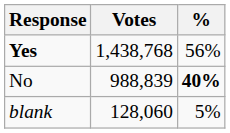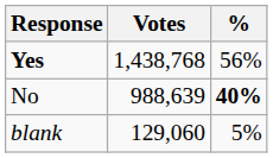 <table class=wikitable>
 <tr>
 <th>Response</th>
 <th>Votes</th>
 <th>%</th>
 </tr>
 <tr>
 <td><strong>Yes</strong></td>
 <td align="right">1,438,768</td>
 <td align="right">56%</td>
 </tr>
 <tr>
 <td>No</td>
-<td align="right">988,839</td>
+<td align="right">988,639</td>
 <td align="right"><strong>40%</strong></td>
 </tr>
 <tr>
 <td><em>blank</em></td>
-<td align="right">128,060</td>
+<td align="right">129,060</td>
 <td align="right">5%</td>
 </tr>
 </table>
